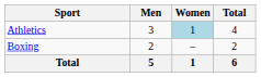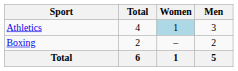 <table class="wikitable sortable" style="text-align:center;">
 <tr>
 <th width=180>Sport</th>
+<th width=55>Total</th>
+<th width=55>Women</th>
 <th width=55>Men</th>
-<th width=55>Women</th>
-<th width=55>Total</th>
 </tr>
 <tr>
 <td align=left><a href='#'>Athletics</a></td>
+<td>4</td>
+<td style="background: lightblue;">1</td>
 <td>3</td>
-<td style="background: lightblue;">1</td>
-<td>4</td>
 </tr>
 <tr>
 <td align=left><a href='#'>Boxing</a></td>
 <td>2</td>
 <td>–</td>
 <td>2</td>
 </tr>
 <tr>
 <th>Total</th>
+<th>6</th>
+<th>1</th>
 <th>5</th>
-<th>1</th>
-<th>6</th>
 </tr>
 </table>
